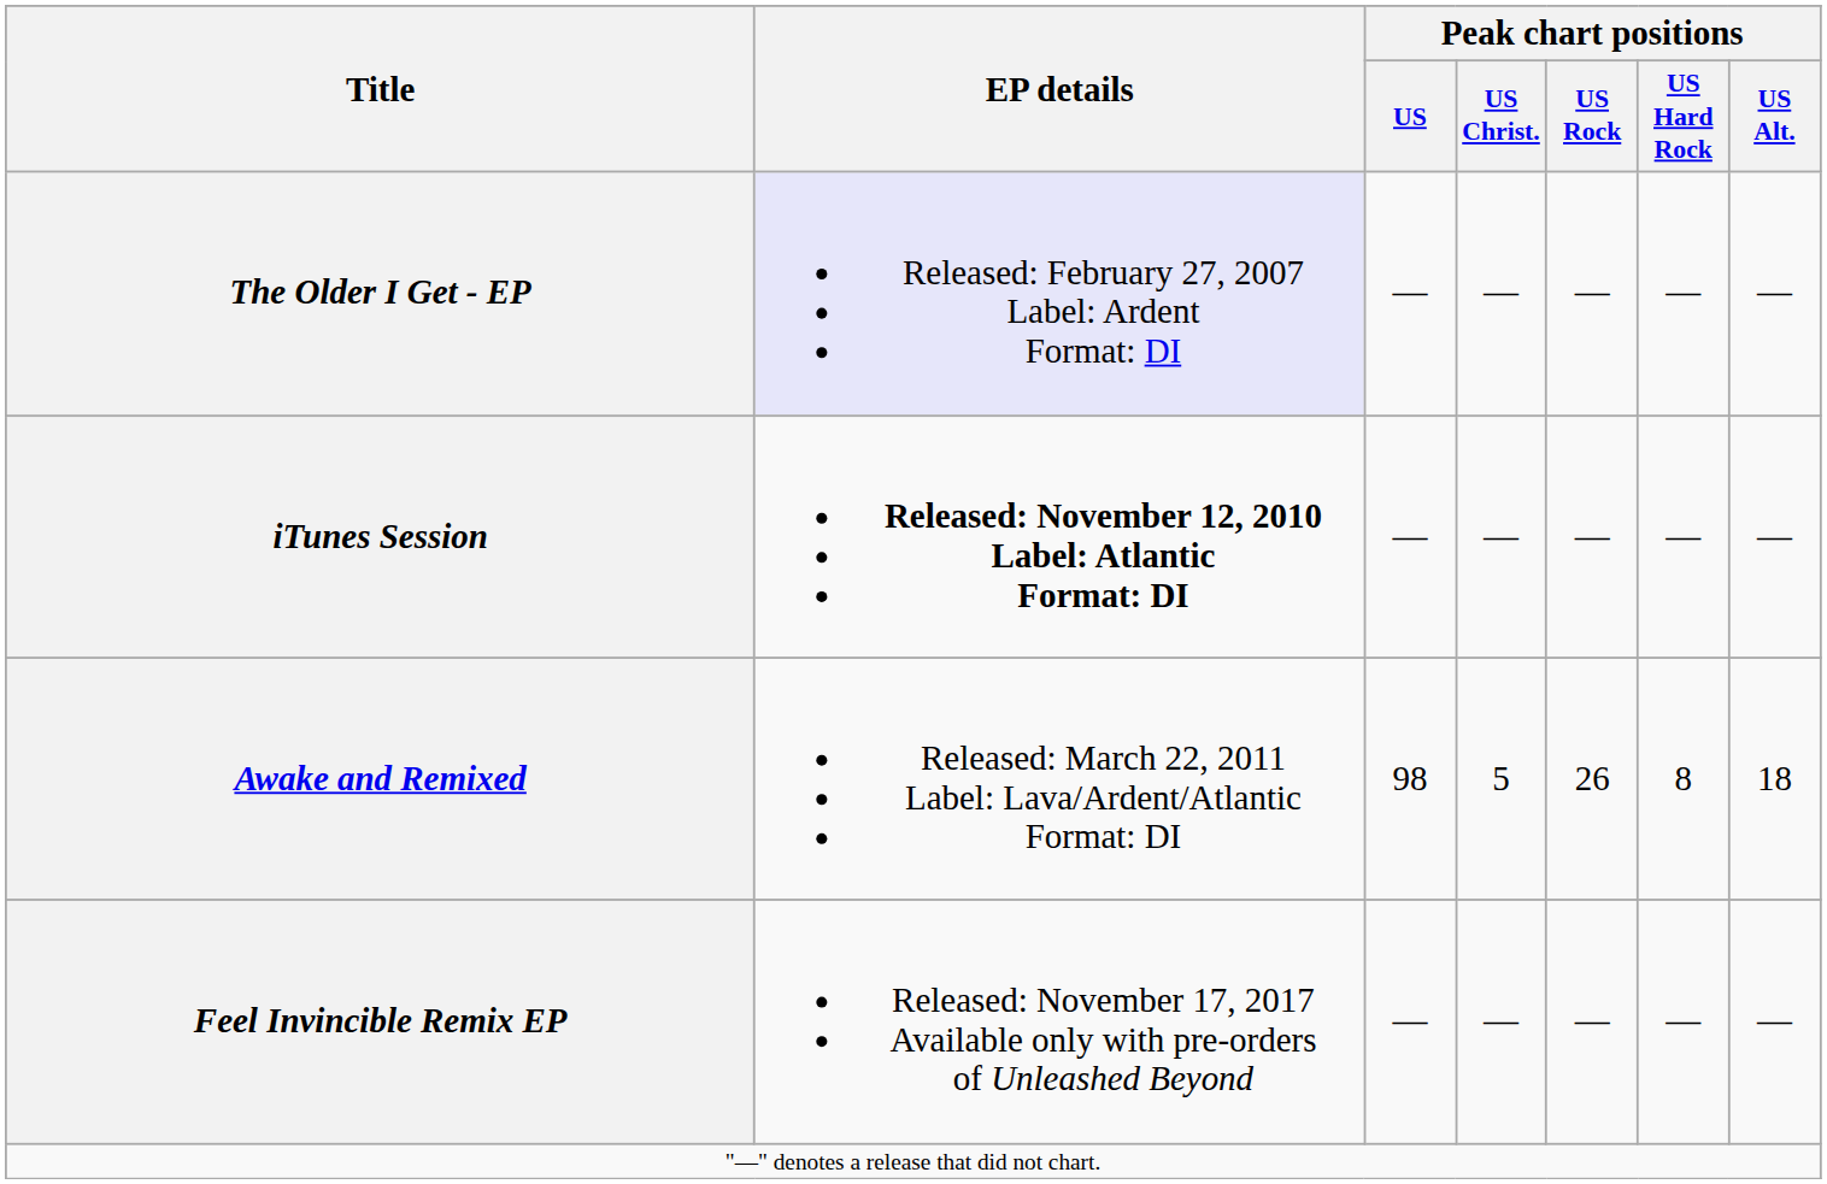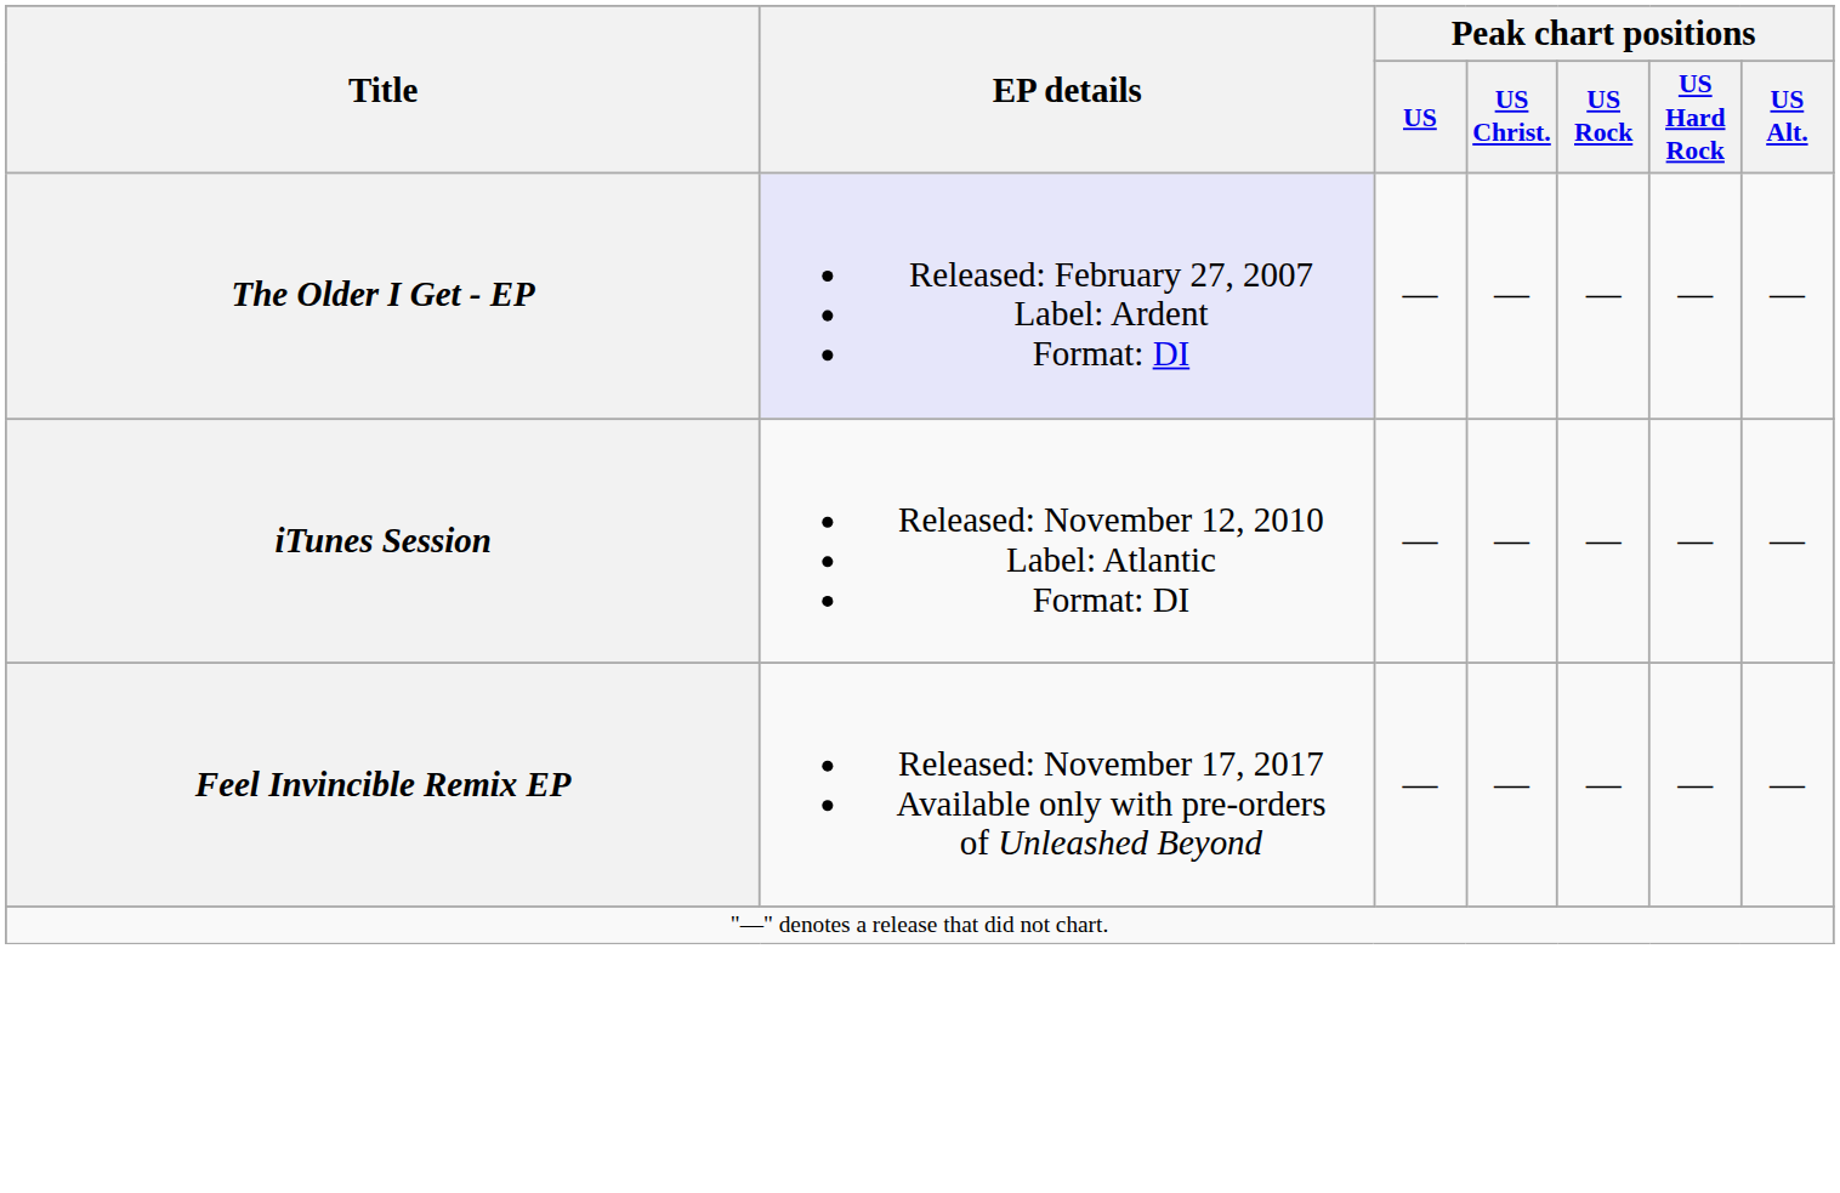 <table class="wikitable plainrowheaders" style="text-align:center;">
 <tr>
 <th scope="col" rowspan="2" style="width:21em;">Title</th>
 <th scope="col" rowspan="2" style="width:17em;">EP details</th>
 <th scope="col" colspan="5">Peak chart positions</th>
 </tr>
 <tr>
 <th style="width:3em;font-size:75%;"><a href='#'>US</a><br></th>
 <th style="width:3em;font-size:75%;"><a href='#'>US<br>Christ.</a><br></th>
 <th style="width:3em;font-size:75%;"><a href='#'>US<br>Rock</a><br></th>
 <th style="width:3em;font-size:75%;"><a href='#'>US<br> Hard Rock</a><br></th>
 <th style="width:3em;font-size:75%;"><a href='#'>US<br>Alt.</a><br></th>
 </tr>
 <tr>
 <th scope="row"><em>The Older I Get - EP</em></th>
 <td style="background: lavender;"><br><ul><li>Released: February 27, 2007</li><li>Label: Ardent</li><li>Format: <a href='#'>DI</a></li></ul></td>
 <td>—</td>
 <td>—</td>
 <td>—</td>
 <td>—</td>
 <td>—</td>
 </tr>
 <tr>
 <th scope="row"><em>iTunes Session</em></th>
-<td><strong><br><ul><li>Released: November 12, 2010</li><li>Label: Atlantic</li><li>Format: DI</li></ul></strong></td>
+<td><br><ul><li>Released: November 12, 2010</li><li>Label: Atlantic</li><li>Format: DI</li></ul></td>
 <td>—</td>
 <td>—</td>
 <td>—</td>
 <td>—</td>
 <td>—</td>
-</tr>
-<tr>
-<th scope="row"><em><a href='#'>Awake and Remixed</a></em></th>
-<td><br><ul><li>Released: March 22, 2011</li><li>Label: Lava/Ardent/Atlantic</li><li>Format: DI</li></ul></td>
-<td>98</td>
-<td>5</td>
-<td>26</td>
-<td>8</td>
-<td>18</td>
 </tr>
 <tr>
 <th scope="row"><em>Feel Invincible Remix EP</em></th>
 <td><br><ul><li>Released: November 17, 2017</li><li>Available only with pre-orders<br>of <em>Unleashed Beyond</em></li></ul></td>
 <td>—</td>
 <td>—</td>
 <td>—</td>
 <td>—</td>
 <td>—</td>
 </tr>
 <tr>
 <td colspan="7" style="text-align:center; font-size:8pt;">"—" denotes a release that did not chart.</td>
 </tr>
 </table>
